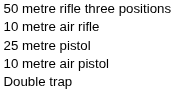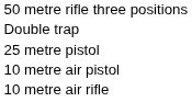 <table>
 <tr>
 <td>50 metre rifle three positions<br></td>
 <td></td>
 <td></td>
 <td></td>
 </tr>
 <tr>
-<td>10 metre air rifle<br></td>
+<td>Double trap<br></td>
 <td></td>
 <td></td>
 <td></td>
 </tr>
 <tr>
 <td>25 metre pistol<br></td>
 <td></td>
 <td></td>
 <td></td>
 </tr>
 <tr>
 <td>10 metre air pistol<br></td>
 <td></td>
 <td></td>
 <td></td>
 </tr>
 <tr>
-<td>Double trap<br></td>
+<td>10 metre air rifle<br></td>
 <td></td>
 <td></td>
 <td></td>
 </tr>
 </table>
